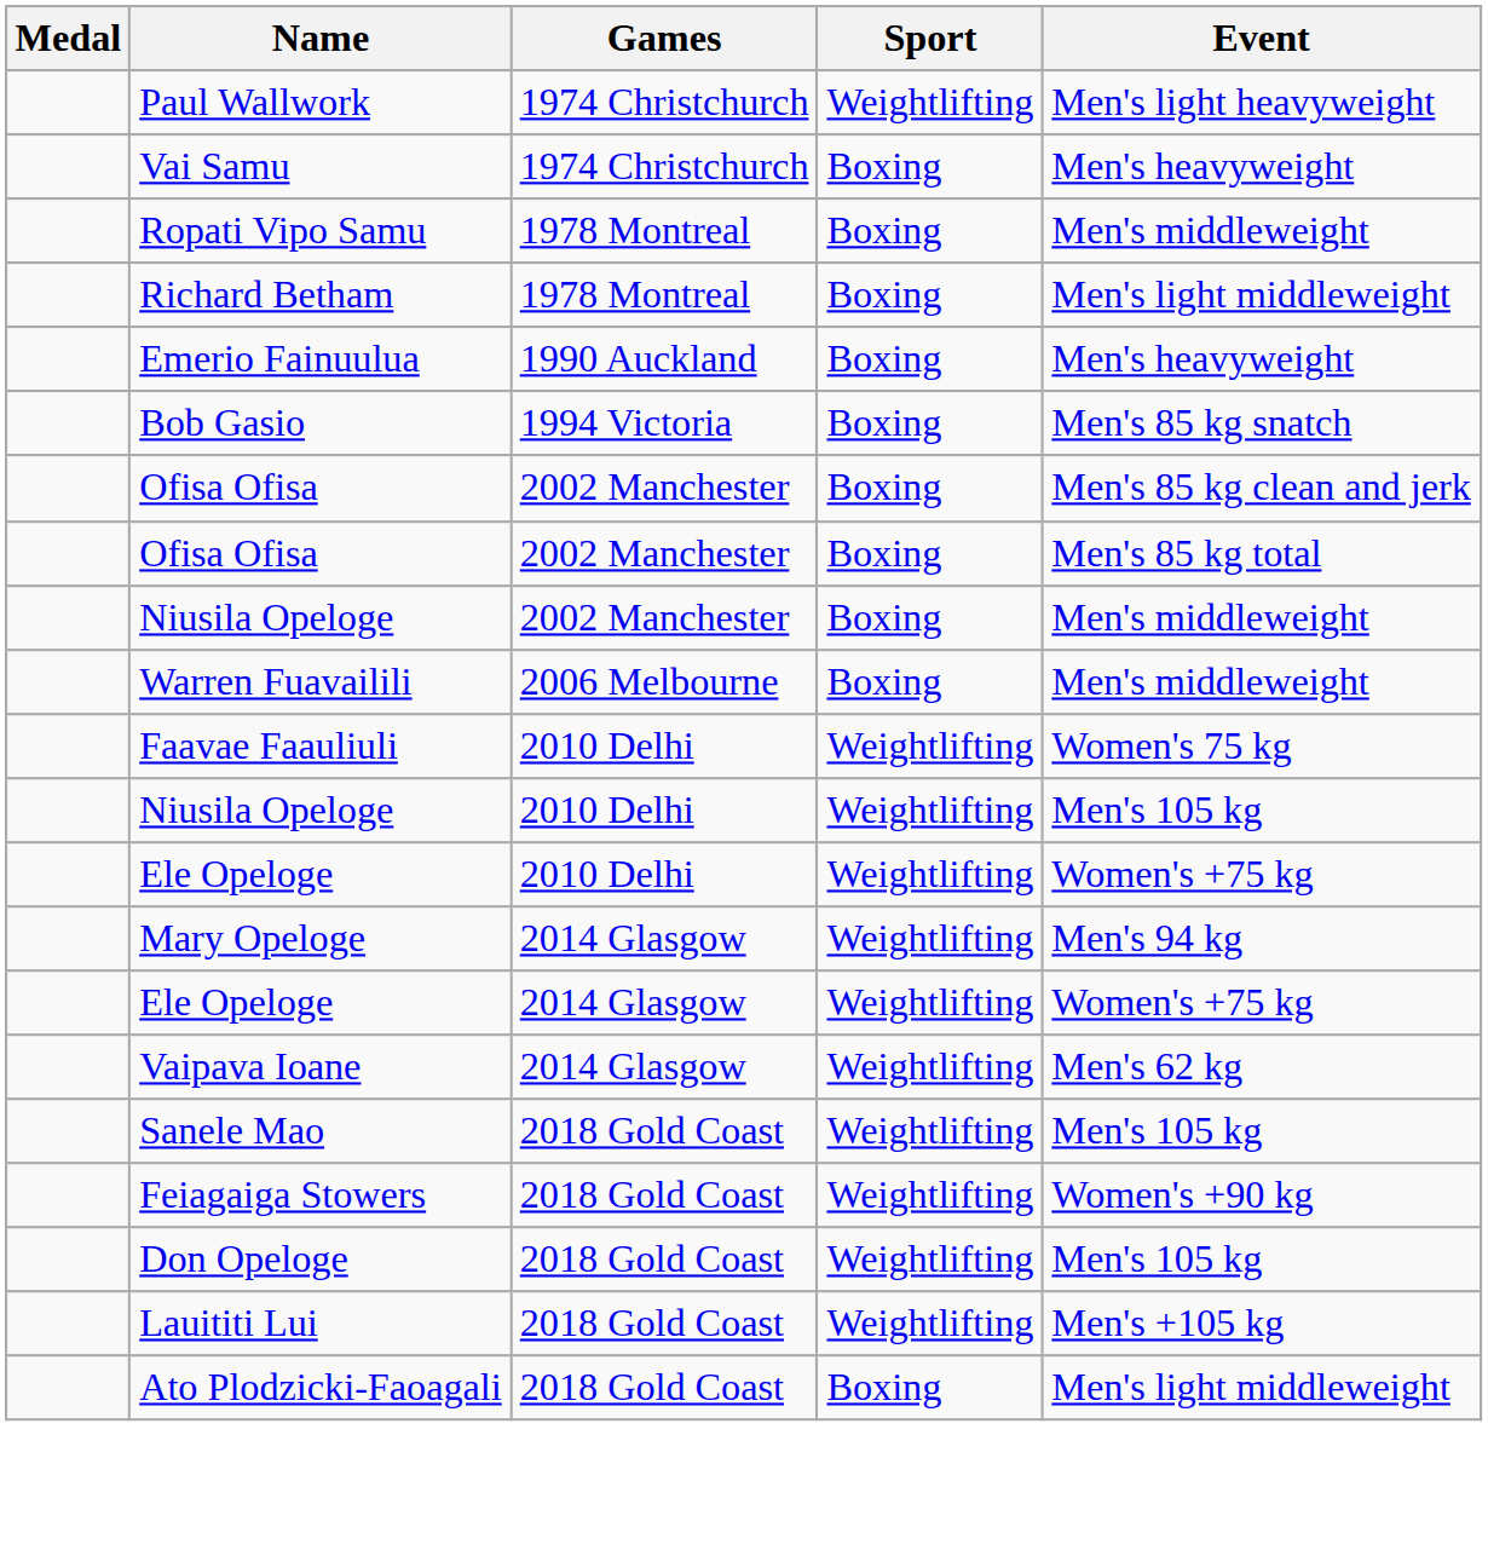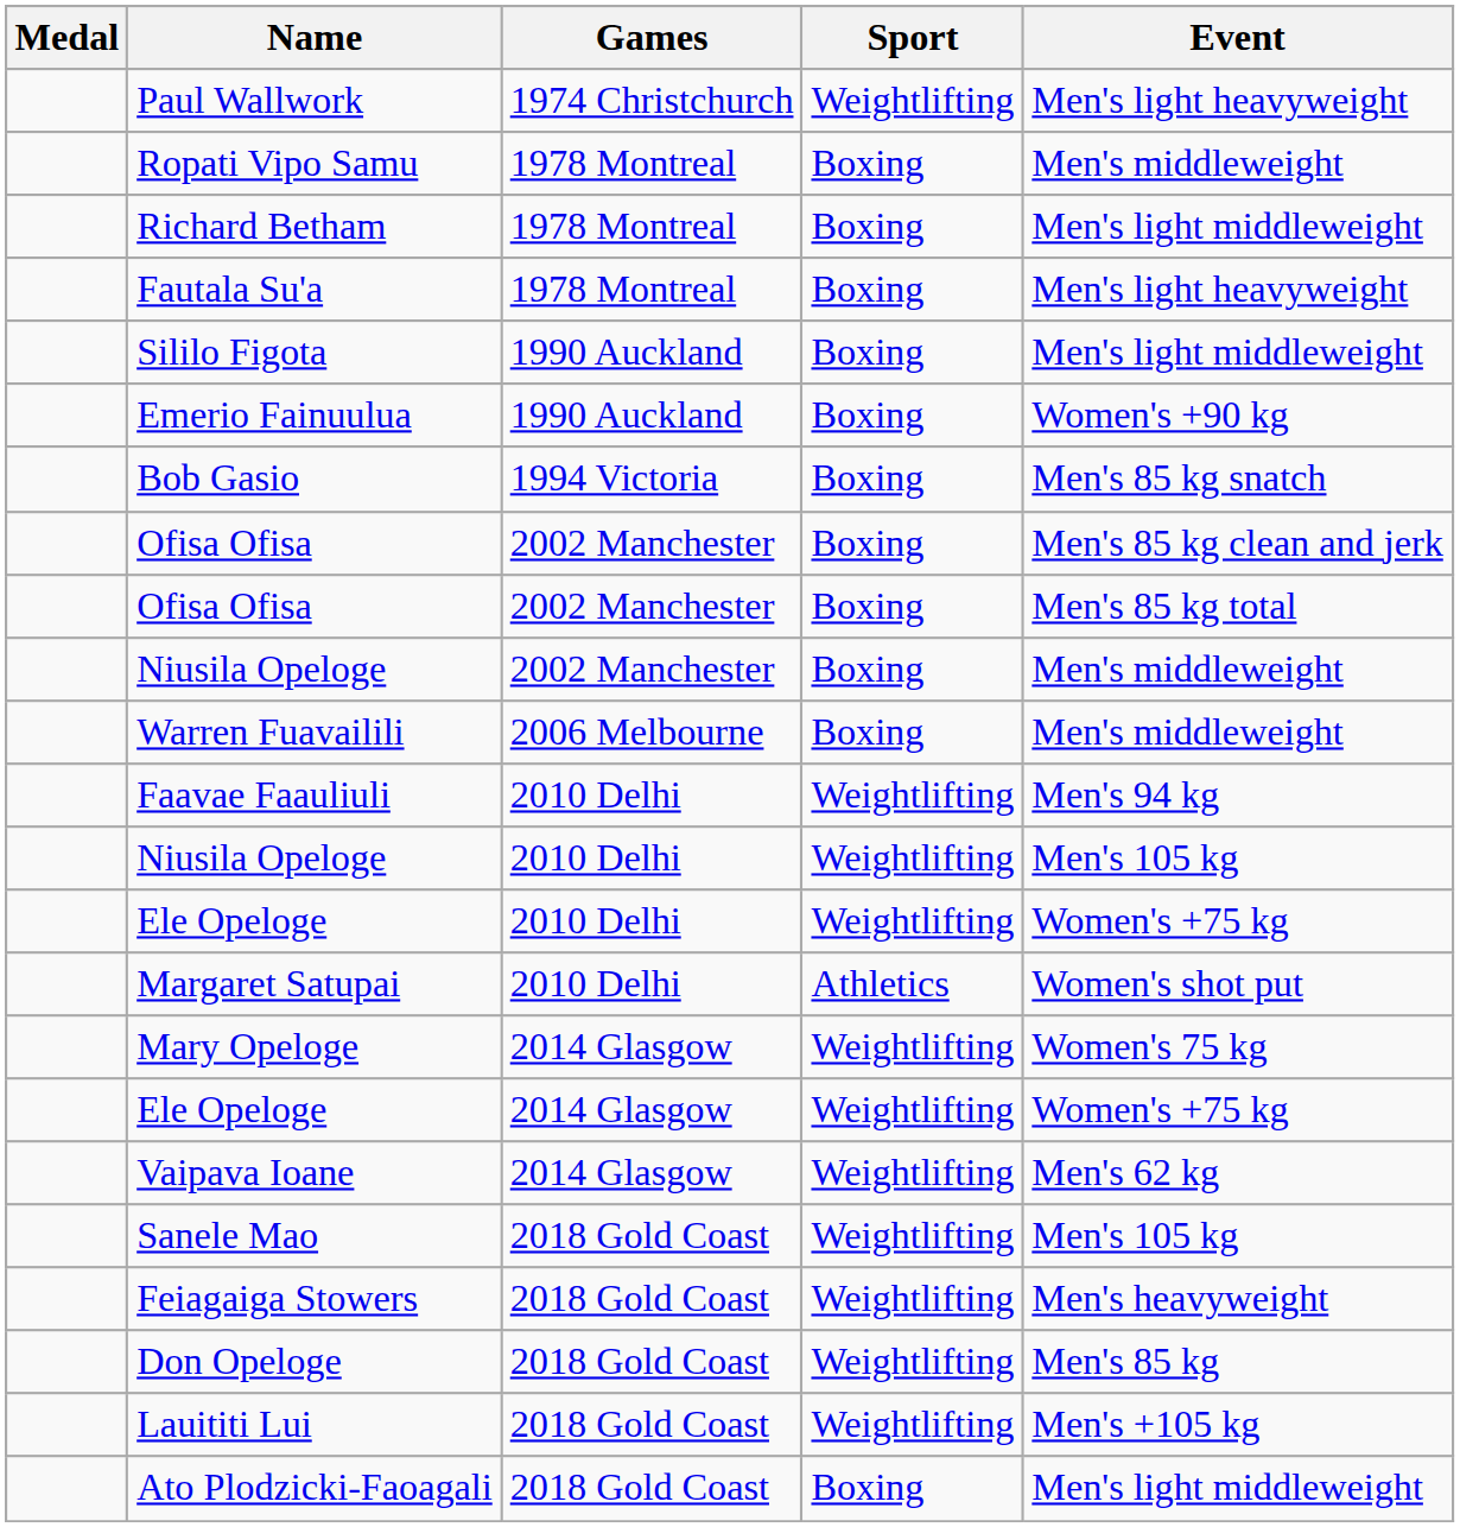 <table class="wikitable sortable" style="font-size:95%">
 <tr>
 <th>Medal</th>
 <th>Name</th>
 <th>Games</th>
 <th>Sport</th>
 <th>Event</th>
 </tr>
 <tr>
 <td></td>
 <td><a href='#'>Paul Wallwork</a></td>
 <td><a href='#'>1974 Christchurch</a></td>
 <td> <a href='#'>Weightlifting</a></td>
 <td><a href='#'>Men's light heavyweight</a></td>
 </tr>
 <tr>
 <td></td>
-<td><a href='#'>Vai Samu</a></td>
-<td><a href='#'>1974 Christchurch</a></td>
-<td> <a href='#'>Boxing</a></td>
-<td><a href='#'>Men's heavyweight</a></td>
-</tr>
-<tr>
-<td></td>
 <td><a href='#'>Ropati Vipo Samu</a></td>
 <td><a href='#'>1978 Montreal</a></td>
 <td> <a href='#'>Boxing</a></td>
 <td><a href='#'>Men's middleweight</a></td>
 </tr>
 <tr>
 <td></td>
 <td><a href='#'>Richard Betham</a></td>
 <td><a href='#'>1978 Montreal</a></td>
 <td> <a href='#'>Boxing</a></td>
 <td><a href='#'>Men's light middleweight</a></td>
 </tr>
 <tr>
 <td></td>
+<td><a href='#'>Fautala Su'a</a></td>
+<td><a href='#'>1978 Montreal</a></td>
+<td> <a href='#'>Boxing</a></td>
+<td><a href='#'>Men's light heavyweight</a></td>
+</tr>
+<tr>
+<td></td>
+<td><a href='#'>Sililo Figota</a></td>
+<td><a href='#'>1990 Auckland</a></td>
+<td> <a href='#'>Boxing</a></td>
+<td><a href='#'>Men's light middleweight</a></td>
+</tr>
+<tr>
+<td></td>
 <td><a href='#'>Emerio Fainuulua</a></td>
 <td><a href='#'>1990 Auckland</a></td>
 <td> <a href='#'>Boxing</a></td>
-<td><a href='#'>Men's heavyweight</a></td>
+<td><a href='#'>Women's +90 kg</a></td>
 </tr>
 <tr>
 <td></td>
 <td><a href='#'>Bob Gasio</a></td>
 <td><a href='#'>1994 Victoria</a></td>
 <td> <a href='#'>Boxing</a></td>
 <td><a href='#'>Men's 85 kg snatch</a></td>
 </tr>
 <tr>
 <td></td>
 <td><a href='#'>Ofisa Ofisa</a></td>
 <td><a href='#'>2002 Manchester</a></td>
 <td> <a href='#'>Boxing</a></td>
 <td><a href='#'>Men's 85 kg clean and jerk</a></td>
 </tr>
 <tr>
 <td></td>
 <td><a href='#'>Ofisa Ofisa</a></td>
 <td><a href='#'>2002 Manchester</a></td>
 <td> <a href='#'>Boxing</a></td>
 <td><a href='#'>Men's 85 kg total</a></td>
 </tr>
 <tr>
 <td></td>
 <td><a href='#'>Niusila Opeloge</a></td>
 <td><a href='#'>2002 Manchester</a></td>
 <td> <a href='#'>Boxing</a></td>
 <td><a href='#'>Men's middleweight</a></td>
 </tr>
 <tr>
 <td></td>
 <td><a href='#'>Warren Fuavailili</a></td>
 <td><a href='#'>2006 Melbourne</a></td>
 <td> <a href='#'>Boxing</a></td>
 <td><a href='#'>Men's middleweight</a></td>
 </tr>
 <tr>
 <td></td>
 <td><a href='#'>Faavae Faauliuli</a></td>
 <td><a href='#'>2010 Delhi</a></td>
 <td> <a href='#'>Weightlifting</a></td>
-<td><a href='#'>Women's 75 kg</a></td>
+<td><a href='#'>Men's 94 kg</a></td>
 </tr>
 <tr>
 <td></td>
 <td><a href='#'>Niusila Opeloge</a></td>
 <td><a href='#'>2010 Delhi</a></td>
 <td> <a href='#'>Weightlifting</a></td>
 <td><a href='#'>Men's 105 kg</a></td>
 </tr>
 <tr>
 <td></td>
 <td><a href='#'>Ele Opeloge</a></td>
 <td><a href='#'>2010 Delhi</a></td>
 <td> <a href='#'>Weightlifting</a></td>
 <td><a href='#'>Women's +75 kg</a></td>
 </tr>
 <tr>
 <td></td>
+<td><a href='#'>Margaret Satupai</a></td>
+<td><a href='#'>2010 Delhi</a></td>
+<td> <a href='#'>Athletics</a></td>
+<td><a href='#'>Women's shot put</a></td>
+</tr>
+<tr>
+<td></td>
 <td><a href='#'>Mary Opeloge</a></td>
 <td><a href='#'>2014 Glasgow</a></td>
 <td> <a href='#'>Weightlifting</a></td>
-<td><a href='#'>Men's 94 kg</a></td>
+<td><a href='#'>Women's 75 kg</a></td>
 </tr>
 <tr>
 <td></td>
 <td><a href='#'>Ele Opeloge</a></td>
 <td><a href='#'>2014 Glasgow</a></td>
 <td> <a href='#'>Weightlifting</a></td>
 <td><a href='#'>Women's +75 kg</a></td>
 </tr>
 <tr>
 <td></td>
 <td><a href='#'>Vaipava Ioane</a></td>
 <td><a href='#'>2014 Glasgow</a></td>
 <td> <a href='#'>Weightlifting</a></td>
 <td><a href='#'>Men's 62 kg</a></td>
 </tr>
 <tr>
 <td></td>
 <td><a href='#'>Sanele Mao</a></td>
 <td><a href='#'>2018 Gold Coast</a></td>
 <td> <a href='#'>Weightlifting</a></td>
 <td><a href='#'>Men's 105 kg</a></td>
 </tr>
 <tr>
 <td></td>
 <td><a href='#'>Feiagaiga Stowers</a></td>
 <td><a href='#'>2018 Gold Coast</a></td>
 <td> <a href='#'>Weightlifting</a></td>
-<td><a href='#'>Women's +90 kg</a></td>
+<td><a href='#'>Men's heavyweight</a></td>
 </tr>
 <tr>
 <td></td>
 <td><a href='#'>Don Opeloge</a></td>
 <td><a href='#'>2018 Gold Coast</a></td>
 <td> <a href='#'>Weightlifting</a></td>
-<td><a href='#'>Men's 105 kg</a></td>
+<td><a href='#'>Men's 85 kg</a></td>
 </tr>
 <tr>
 <td></td>
 <td><a href='#'>Lauititi Lui</a></td>
 <td><a href='#'>2018 Gold Coast</a></td>
 <td> <a href='#'>Weightlifting</a></td>
 <td><a href='#'>Men's +105 kg</a></td>
 </tr>
 <tr>
 <td></td>
 <td><a href='#'>Ato Plodzicki-Faoagali</a></td>
 <td><a href='#'>2018 Gold Coast</a></td>
 <td> <a href='#'>Boxing</a></td>
 <td><a href='#'>Men's light middleweight</a></td>
 </tr>
 </table>
